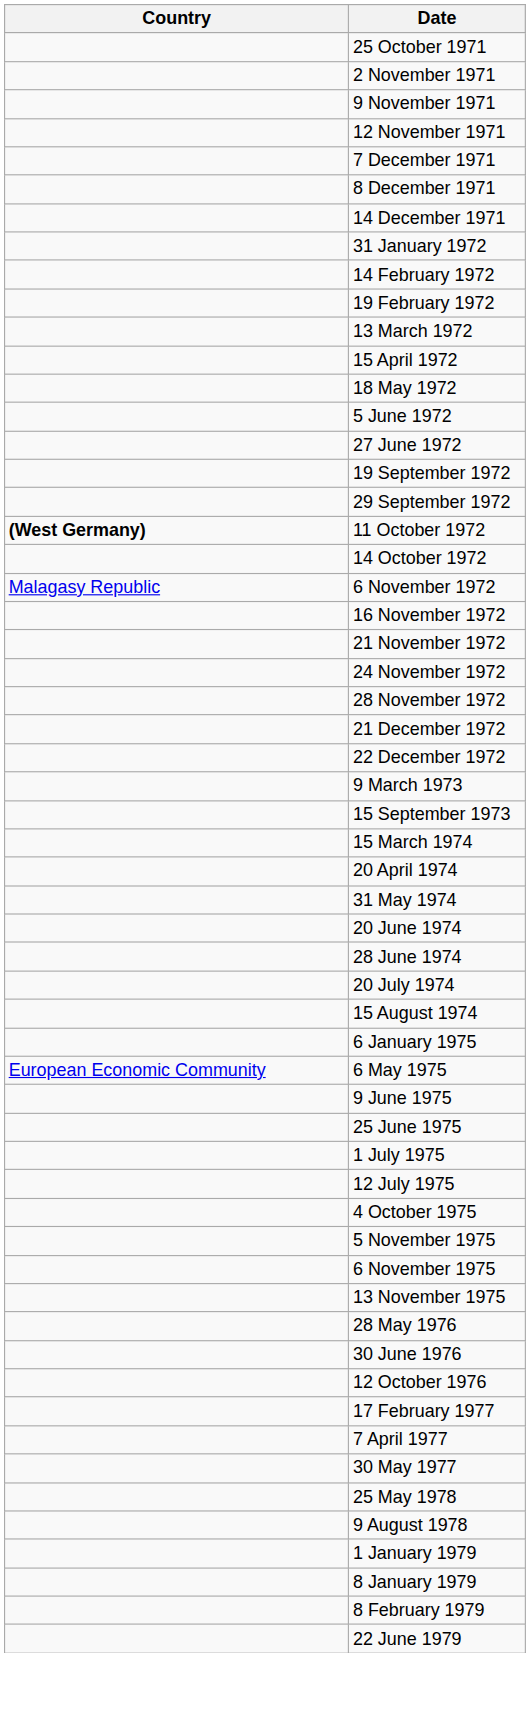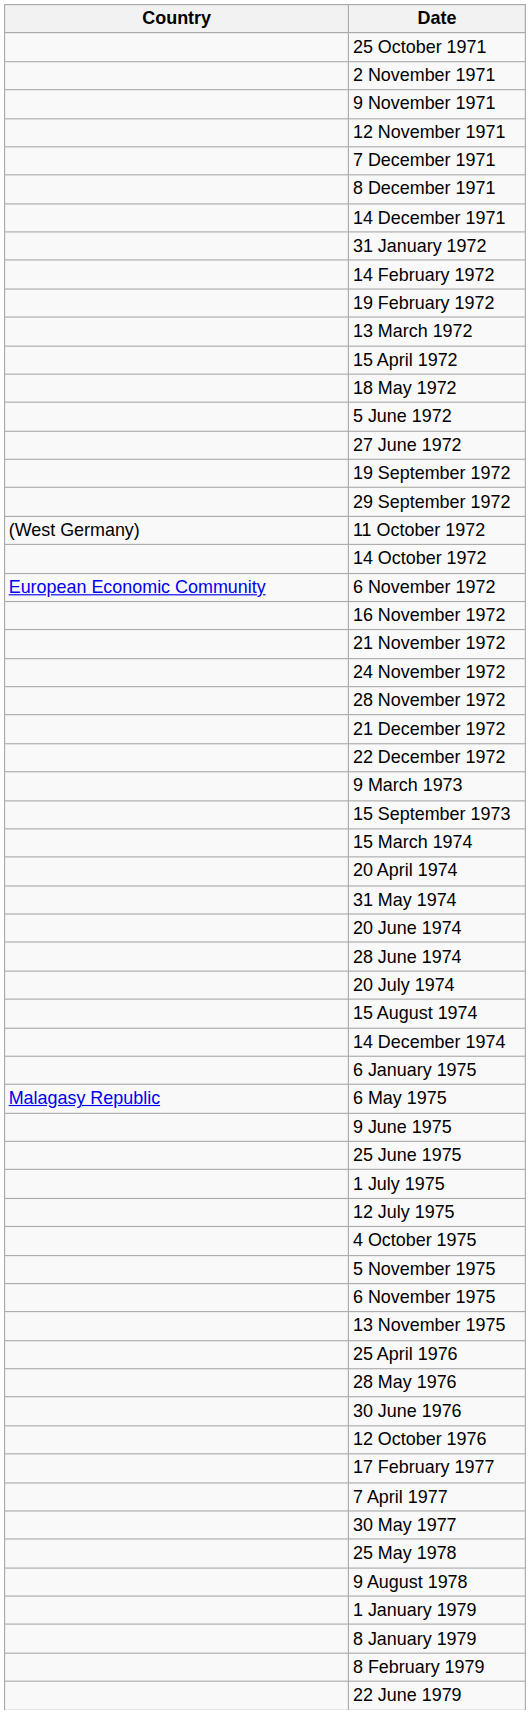 <table class="wikitable" border=1 style="border-collapse: collapse;">
 <tr bgcolor="#cccccc">
 <th width=300>Country</th>
 <th width=150>Date</th>
 </tr>
 <tr>
 <td></td>
 <td>25 October 1971</td>
 </tr>
 <tr>
 <td></td>
 <td>2 November 1971</td>
 </tr>
 <tr>
 <td></td>
 <td>9 November 1971</td>
 </tr>
 <tr>
 <td></td>
 <td>12 November 1971</td>
 </tr>
 <tr>
 <td></td>
 <td>7 December 1971</td>
 </tr>
 <tr>
 <td></td>
 <td>8 December 1971</td>
 </tr>
 <tr>
 <td></td>
 <td>14 December 1971</td>
 </tr>
 <tr>
 <td></td>
 <td>31 January 1972</td>
 </tr>
 <tr>
 <td></td>
 <td>14 February 1972</td>
 </tr>
 <tr>
 <td></td>
 <td>19 February 1972</td>
 </tr>
 <tr>
 <td></td>
 <td>13 March 1972</td>
 </tr>
 <tr>
 <td></td>
 <td>15 April 1972</td>
 </tr>
 <tr>
 <td></td>
 <td>18 May 1972</td>
 </tr>
 <tr>
 <td></td>
 <td>5 June 1972</td>
 </tr>
 <tr>
 <td></td>
 <td>27 June 1972</td>
 </tr>
 <tr>
 <td></td>
 <td>19 September 1972</td>
 </tr>
 <tr>
 <td></td>
 <td>29 September 1972</td>
 </tr>
 <tr>
-<td><strong> (West Germany)</strong></td>
+<td> (West Germany)</td>
 <td>11 October 1972</td>
 </tr>
 <tr>
 <td></td>
 <td>14 October 1972</td>
 </tr>
 <tr>
-<td> <a href='#'>Malagasy Republic</a></td>
+<td> <a href='#'>European Economic Community</a></td>
 <td>6 November 1972</td>
 </tr>
 <tr>
 <td></td>
 <td>16 November 1972</td>
 </tr>
 <tr>
 <td></td>
 <td>21 November 1972</td>
 </tr>
 <tr>
 <td></td>
 <td>24 November 1972</td>
 </tr>
 <tr>
 <td></td>
 <td>28 November 1972</td>
 </tr>
 <tr>
 <td></td>
 <td>21 December 1972</td>
 </tr>
 <tr>
 <td></td>
 <td>22 December 1972</td>
 </tr>
 <tr>
 <td></td>
 <td>9 March 1973</td>
 </tr>
 <tr>
 <td></td>
 <td>15 September 1973</td>
 </tr>
 <tr>
 <td></td>
 <td>15 March 1974</td>
 </tr>
 <tr>
 <td></td>
 <td>20 April 1974</td>
 </tr>
 <tr>
 <td></td>
 <td>31 May 1974</td>
 </tr>
 <tr>
 <td></td>
 <td>20 June 1974</td>
 </tr>
 <tr>
 <td></td>
 <td>28 June 1974</td>
 </tr>
 <tr>
 <td></td>
 <td>20 July 1974</td>
 </tr>
 <tr>
 <td></td>
 <td>15 August 1974</td>
 </tr>
 <tr>
 <td></td>
+<td>14 December 1974</td>
+</tr>
+<tr>
+<td></td>
 <td>6 January 1975</td>
 </tr>
 <tr>
-<td> <a href='#'>European Economic Community</a></td>
+<td> <a href='#'>Malagasy Republic</a></td>
 <td>6 May 1975</td>
 </tr>
 <tr>
 <td></td>
 <td>9 June 1975</td>
 </tr>
 <tr>
 <td></td>
 <td>25 June 1975</td>
 </tr>
 <tr>
 <td></td>
 <td>1 July 1975</td>
 </tr>
 <tr>
 <td></td>
 <td>12 July 1975</td>
 </tr>
 <tr>
 <td></td>
 <td>4 October 1975</td>
 </tr>
 <tr>
 <td></td>
 <td>5 November 1975</td>
 </tr>
 <tr>
 <td></td>
 <td>6 November 1975</td>
 </tr>
 <tr>
 <td></td>
 <td>13 November 1975</td>
+</tr>
+<tr>
+<td></td>
+<td>25 April 1976</td>
 </tr>
 <tr>
 <td></td>
 <td>28 May 1976</td>
 </tr>
 <tr>
 <td></td>
 <td>30 June 1976</td>
 </tr>
 <tr>
 <td></td>
 <td>12 October 1976</td>
 </tr>
 <tr>
 <td></td>
 <td>17 February 1977</td>
 </tr>
 <tr>
 <td></td>
 <td>7 April 1977</td>
 </tr>
 <tr>
 <td></td>
 <td>30 May 1977</td>
 </tr>
 <tr>
 <td></td>
 <td>25 May 1978</td>
 </tr>
 <tr>
 <td></td>
 <td>9 August 1978</td>
 </tr>
 <tr>
 <td></td>
 <td>1 January 1979</td>
 </tr>
 <tr>
 <td></td>
 <td>8 January 1979</td>
 </tr>
 <tr>
 <td></td>
 <td>8 February 1979</td>
 </tr>
 <tr>
 <td></td>
 <td>22 June 1979</td>
 </tr>
 </table>
